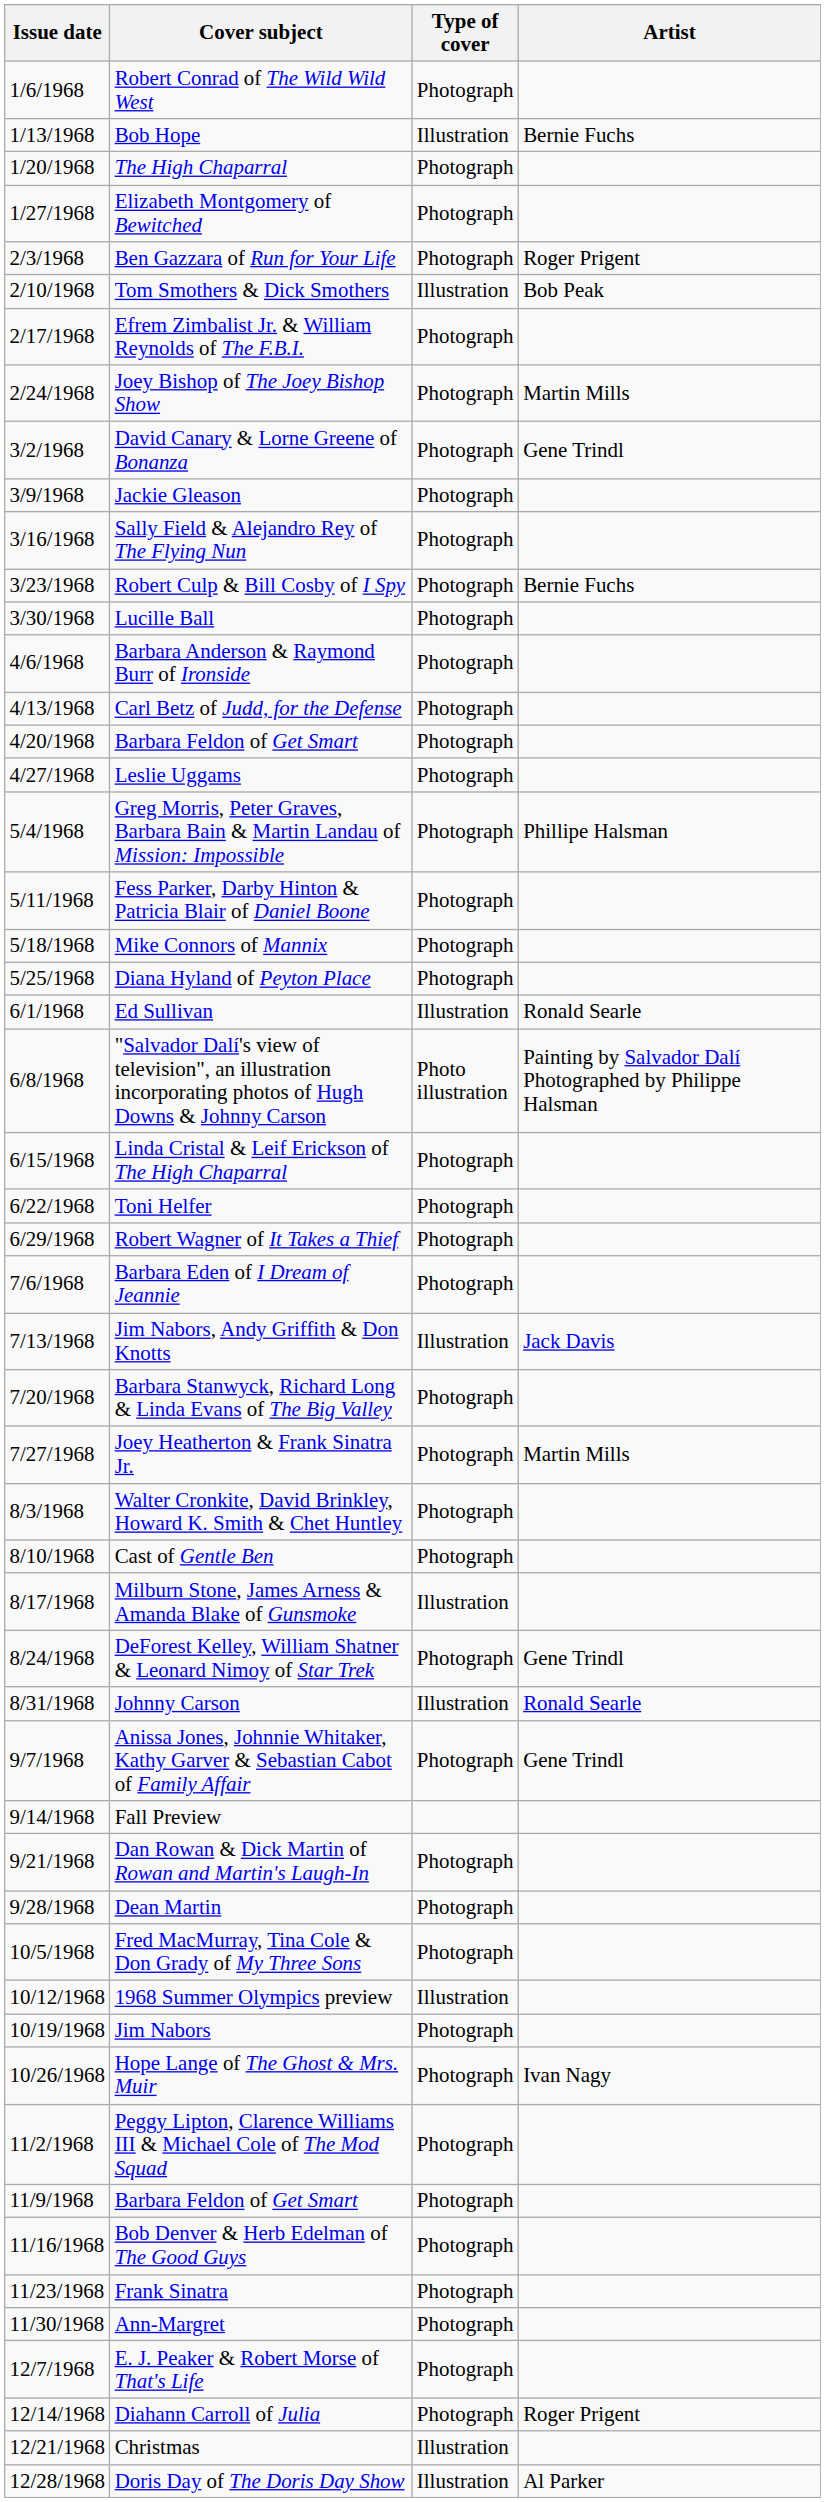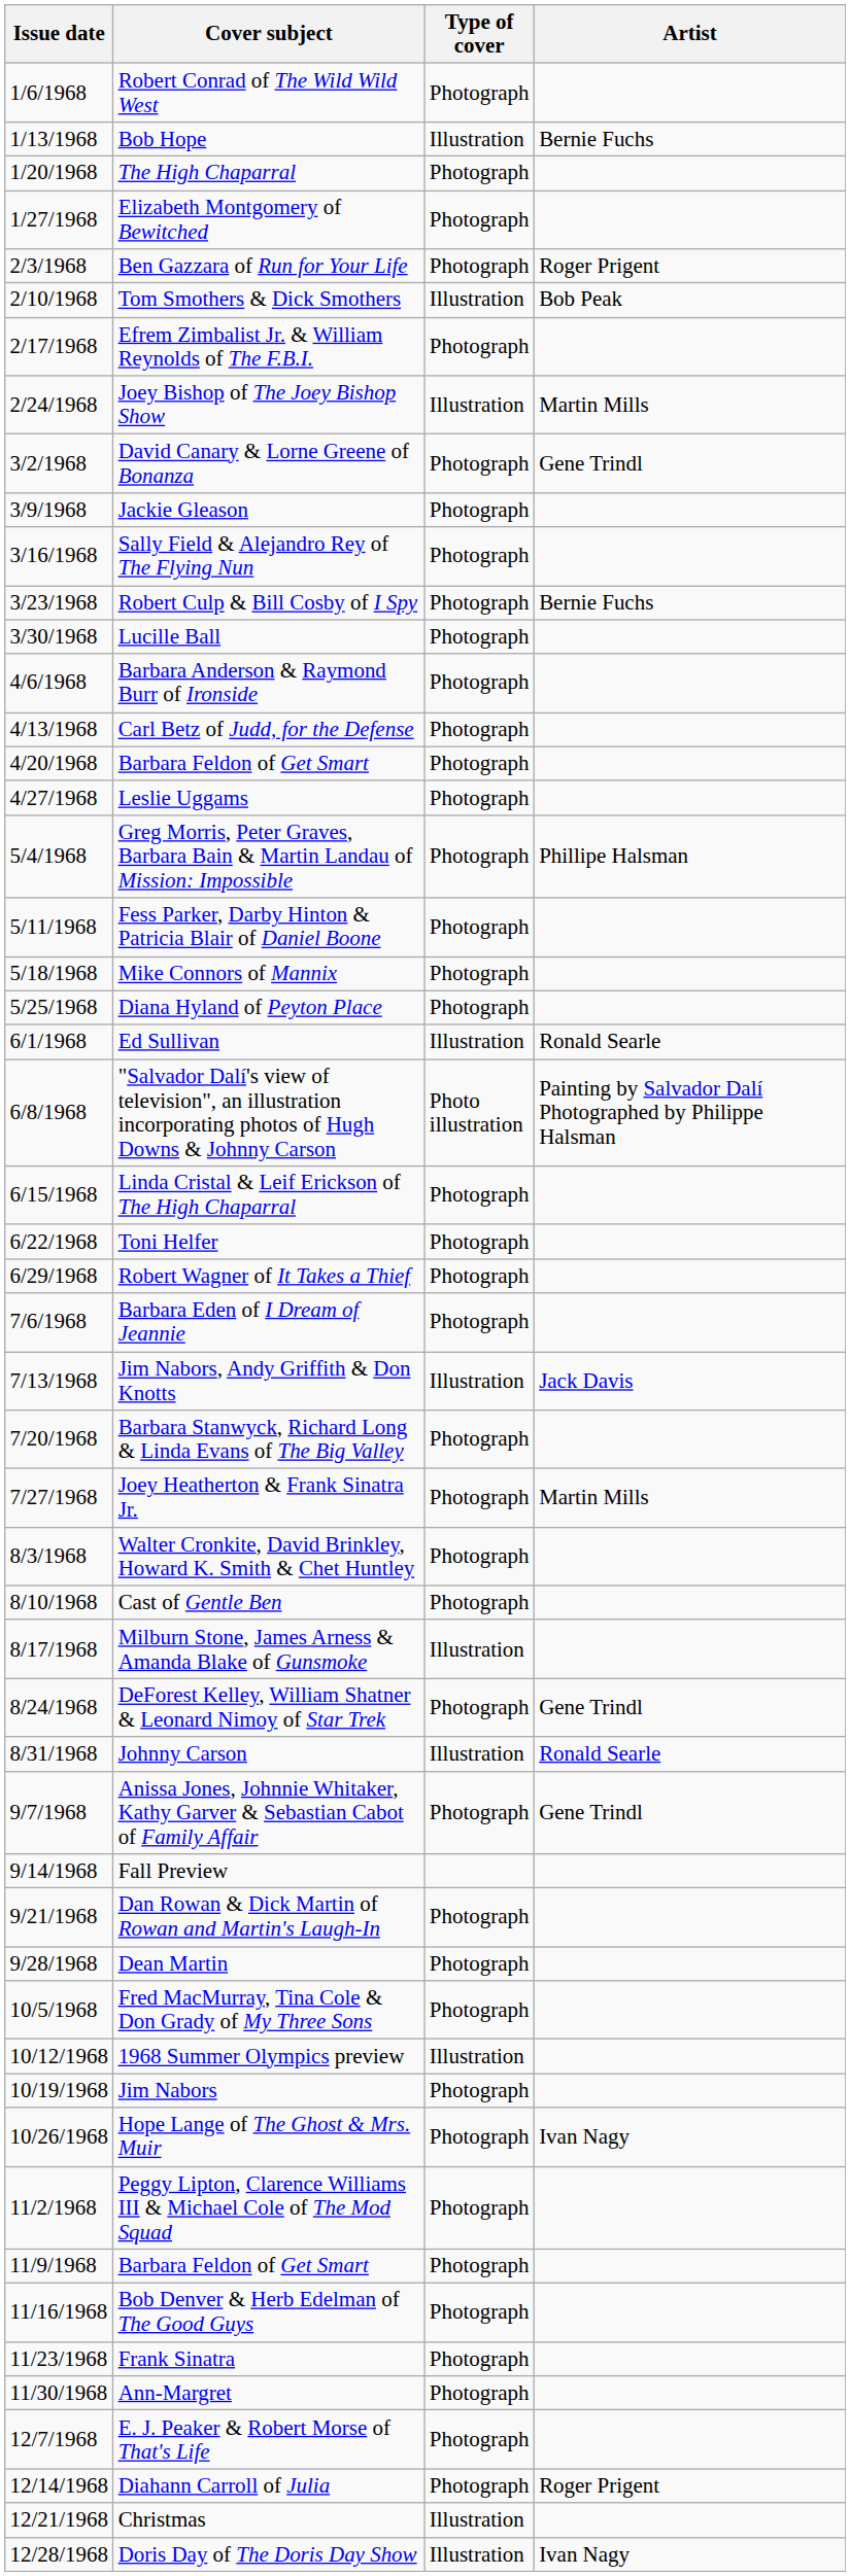 <table class="wikitable sortable" width=100% style="font-size:100%;">
 <tr>
 <th width=9%>Issue date</th>
 <th width=39%>Cover subject</th>
 <th width=13%>Type of cover</th>
 <th width=39%>Artist</th>
 </tr>
 <tr>
 <td>1/6/1968</td>
 <td><a href='#'>Robert Conrad</a> of <em><a href='#'>The Wild Wild West</a></em></td>
 <td>Photograph</td>
 <td></td>
 </tr>
 <tr>
 <td>1/13/1968</td>
 <td><a href='#'>Bob Hope</a></td>
 <td>Illustration</td>
 <td>Bernie Fuchs</td>
 </tr>
 <tr>
 <td>1/20/1968</td>
 <td><em><a href='#'>The High Chaparral</a></em></td>
 <td>Photograph</td>
 <td></td>
 </tr>
 <tr>
 <td>1/27/1968</td>
 <td><a href='#'>Elizabeth Montgomery</a> of <em><a href='#'>Bewitched</a></em></td>
 <td>Photograph</td>
 <td></td>
 </tr>
 <tr>
 <td>2/3/1968</td>
 <td><a href='#'>Ben Gazzara</a> of <em><a href='#'>Run for Your Life</a></em></td>
 <td>Photograph</td>
 <td>Roger Prigent</td>
 </tr>
 <tr>
 <td>2/10/1968</td>
 <td><a href='#'>Tom Smothers</a> & <a href='#'>Dick Smothers</a></td>
 <td>Illustration</td>
 <td>Bob Peak</td>
 </tr>
 <tr>
 <td>2/17/1968</td>
 <td><a href='#'>Efrem Zimbalist Jr.</a> & <a href='#'>William Reynolds</a> of <em><a href='#'>The F.B.I.</a></em></td>
 <td>Photograph</td>
 <td></td>
 </tr>
 <tr>
 <td>2/24/1968</td>
 <td><a href='#'>Joey Bishop</a> of <em><a href='#'>The Joey Bishop Show</a></em></td>
-<td>Photograph</td>
+<td>Illustration</td>
 <td>Martin Mills</td>
 </tr>
 <tr>
 <td>3/2/1968</td>
 <td><a href='#'>David Canary</a> & <a href='#'>Lorne Greene</a> of <em><a href='#'>Bonanza</a></em></td>
 <td>Photograph</td>
 <td>Gene Trindl</td>
 </tr>
 <tr>
 <td>3/9/1968</td>
 <td><a href='#'>Jackie Gleason</a></td>
 <td>Photograph</td>
 <td></td>
 </tr>
 <tr>
 <td>3/16/1968</td>
 <td><a href='#'>Sally Field</a> & <a href='#'>Alejandro Rey</a> of <em><a href='#'>The Flying Nun</a></em></td>
 <td>Photograph</td>
 <td></td>
 </tr>
 <tr>
 <td>3/23/1968</td>
 <td><a href='#'>Robert Culp</a> & <a href='#'>Bill Cosby</a> of <em><a href='#'>I Spy</a></em></td>
 <td>Photograph</td>
 <td>Bernie Fuchs</td>
 </tr>
 <tr>
 <td>3/30/1968</td>
 <td><a href='#'>Lucille Ball</a></td>
 <td>Photograph</td>
 <td></td>
 </tr>
 <tr>
 <td>4/6/1968</td>
 <td><a href='#'>Barbara Anderson</a> & <a href='#'>Raymond Burr</a> of <em><a href='#'>Ironside</a></em></td>
 <td>Photograph</td>
 <td></td>
 </tr>
 <tr>
 <td>4/13/1968</td>
 <td><a href='#'>Carl Betz</a> of <em><a href='#'>Judd, for the Defense</a></em></td>
 <td>Photograph</td>
 <td></td>
 </tr>
 <tr>
 <td>4/20/1968</td>
 <td><a href='#'>Barbara Feldon</a> of <em><a href='#'>Get Smart</a></em></td>
 <td>Photograph</td>
 <td></td>
 </tr>
 <tr>
 <td>4/27/1968</td>
 <td><a href='#'>Leslie Uggams</a></td>
 <td>Photograph</td>
 <td></td>
 </tr>
 <tr>
 <td>5/4/1968</td>
 <td><a href='#'>Greg Morris</a>, <a href='#'>Peter Graves</a>, <a href='#'>Barbara Bain</a> & <a href='#'>Martin Landau</a> of <em><a href='#'>Mission: Impossible</a></em></td>
 <td>Photograph</td>
 <td>Phillipe Halsman</td>
 </tr>
 <tr>
 <td>5/11/1968</td>
 <td><a href='#'>Fess Parker</a>, <a href='#'>Darby Hinton</a> & <a href='#'>Patricia Blair</a> of <em><a href='#'>Daniel Boone</a></em></td>
 <td>Photograph</td>
 <td></td>
 </tr>
 <tr>
 <td>5/18/1968</td>
 <td><a href='#'>Mike Connors</a> of <em><a href='#'>Mannix</a></em></td>
 <td>Photograph</td>
 <td></td>
 </tr>
 <tr>
 <td>5/25/1968</td>
 <td><a href='#'>Diana Hyland</a> of <em><a href='#'>Peyton Place</a></em></td>
 <td>Photograph</td>
 <td></td>
 </tr>
 <tr>
 <td>6/1/1968</td>
 <td><a href='#'>Ed Sullivan</a></td>
 <td>Illustration</td>
 <td>Ronald Searle</td>
 </tr>
 <tr>
 <td>6/8/1968</td>
 <td>"<a href='#'>Salvador Dalí</a>'s view of television", an illustration incorporating photos of <a href='#'>Hugh Downs</a> & <a href='#'>Johnny Carson</a></td>
 <td>Photo illustration</td>
 <td>Painting by <a href='#'>Salvador Dalí</a><br>Photographed by Philippe Halsman</td>
 </tr>
 <tr>
 <td>6/15/1968</td>
 <td><a href='#'>Linda Cristal</a> & <a href='#'>Leif Erickson</a> of <em><a href='#'>The High Chaparral</a></em></td>
 <td>Photograph</td>
 <td></td>
 </tr>
 <tr>
 <td>6/22/1968</td>
 <td><a href='#'>Toni Helfer</a></td>
 <td>Photograph</td>
 <td></td>
 </tr>
 <tr>
 <td>6/29/1968</td>
 <td><a href='#'>Robert Wagner</a> of <em><a href='#'>It Takes a Thief</a></em></td>
 <td>Photograph</td>
 <td></td>
 </tr>
 <tr>
 <td>7/6/1968</td>
 <td><a href='#'>Barbara Eden</a> of <em><a href='#'>I Dream of Jeannie</a></em></td>
 <td>Photograph</td>
 <td></td>
 </tr>
 <tr>
 <td>7/13/1968</td>
 <td><a href='#'>Jim Nabors</a>, <a href='#'>Andy Griffith</a> & <a href='#'>Don Knotts</a></td>
 <td>Illustration</td>
 <td><a href='#'>Jack Davis</a></td>
 </tr>
 <tr>
 <td>7/20/1968</td>
 <td><a href='#'>Barbara Stanwyck</a>, <a href='#'>Richard Long</a> & <a href='#'>Linda Evans</a> of <em><a href='#'>The Big Valley</a></em></td>
 <td>Photograph</td>
 <td></td>
 </tr>
 <tr>
 <td>7/27/1968</td>
 <td><a href='#'>Joey Heatherton</a> & <a href='#'>Frank Sinatra Jr.</a></td>
 <td>Photograph</td>
 <td>Martin Mills</td>
 </tr>
 <tr>
 <td>8/3/1968</td>
 <td><a href='#'>Walter Cronkite</a>, <a href='#'>David Brinkley</a>, <a href='#'>Howard K. Smith</a> & <a href='#'>Chet Huntley</a></td>
 <td>Photograph</td>
 <td></td>
 </tr>
 <tr>
 <td>8/10/1968</td>
 <td>Cast of <em><a href='#'>Gentle Ben</a></em></td>
 <td>Photograph</td>
 <td></td>
 </tr>
 <tr>
 <td>8/17/1968</td>
 <td><a href='#'>Milburn Stone</a>, <a href='#'>James Arness</a> & <a href='#'>Amanda Blake</a> of <em><a href='#'>Gunsmoke</a></em></td>
 <td>Illustration</td>
 <td></td>
 </tr>
 <tr>
 <td>8/24/1968</td>
 <td><a href='#'>DeForest Kelley</a>, <a href='#'>William Shatner</a> & <a href='#'>Leonard Nimoy</a> of <em><a href='#'>Star Trek</a></em></td>
 <td>Photograph</td>
 <td>Gene Trindl</td>
 </tr>
 <tr>
 <td>8/31/1968</td>
 <td><a href='#'>Johnny Carson</a></td>
 <td>Illustration</td>
 <td><a href='#'>Ronald Searle</a></td>
 </tr>
 <tr>
 <td>9/7/1968</td>
 <td><a href='#'>Anissa Jones</a>, <a href='#'>Johnnie Whitaker</a>, <a href='#'>Kathy Garver</a> & <a href='#'>Sebastian Cabot</a> of <em><a href='#'>Family Affair</a></em></td>
 <td>Photograph</td>
 <td>Gene Trindl</td>
 </tr>
 <tr>
 <td>9/14/1968</td>
 <td>Fall Preview</td>
 <td></td>
 <td></td>
 </tr>
 <tr>
 <td>9/21/1968</td>
 <td><a href='#'>Dan Rowan</a> & <a href='#'>Dick Martin</a> of <em><a href='#'>Rowan and Martin's Laugh-In</a></em></td>
 <td>Photograph</td>
 <td></td>
 </tr>
 <tr>
 <td>9/28/1968</td>
 <td><a href='#'>Dean Martin</a></td>
 <td>Photograph</td>
 <td></td>
 </tr>
 <tr>
 <td>10/5/1968</td>
 <td><a href='#'>Fred MacMurray</a>, <a href='#'>Tina Cole</a> & <a href='#'>Don Grady</a> of <em><a href='#'>My Three Sons</a></em></td>
 <td>Photograph</td>
 <td></td>
 </tr>
 <tr>
 <td>10/12/1968</td>
 <td><a href='#'>1968 Summer Olympics</a> preview</td>
 <td>Illustration</td>
 <td></td>
 </tr>
 <tr>
 <td>10/19/1968</td>
 <td><a href='#'>Jim Nabors</a></td>
 <td>Photograph</td>
 <td></td>
 </tr>
 <tr>
 <td>10/26/1968</td>
 <td><a href='#'>Hope Lange</a> of <em><a href='#'>The Ghost & Mrs. Muir</a></em></td>
 <td>Photograph</td>
 <td>Ivan Nagy</td>
 </tr>
 <tr>
 <td>11/2/1968</td>
 <td><a href='#'>Peggy Lipton</a>, <a href='#'>Clarence Williams III</a> & <a href='#'>Michael Cole</a> of <em><a href='#'>The Mod Squad</a></em></td>
 <td>Photograph</td>
 <td></td>
 </tr>
 <tr>
 <td>11/9/1968</td>
 <td><a href='#'>Barbara Feldon</a> of <em><a href='#'>Get Smart</a></em></td>
 <td>Photograph</td>
 <td></td>
 </tr>
 <tr>
 <td>11/16/1968</td>
 <td><a href='#'>Bob Denver</a> & <a href='#'>Herb Edelman</a> of <em><a href='#'>The Good Guys</a></em></td>
 <td>Photograph</td>
 <td></td>
 </tr>
 <tr>
 <td>11/23/1968</td>
 <td><a href='#'>Frank Sinatra</a></td>
 <td>Photograph</td>
 <td></td>
 </tr>
 <tr>
 <td>11/30/1968</td>
 <td><a href='#'>Ann-Margret</a></td>
 <td>Photograph</td>
 <td></td>
 </tr>
 <tr>
 <td>12/7/1968</td>
 <td><a href='#'>E. J. Peaker</a> & <a href='#'>Robert Morse</a> of <em><a href='#'>That's Life</a></em></td>
 <td>Photograph</td>
 <td></td>
 </tr>
 <tr>
 <td>12/14/1968</td>
 <td><a href='#'>Diahann Carroll</a> of <em><a href='#'>Julia</a></em></td>
 <td>Photograph</td>
 <td>Roger Prigent</td>
 </tr>
 <tr>
 <td>12/21/1968</td>
 <td>Christmas</td>
 <td>Illustration</td>
 <td></td>
 </tr>
 <tr>
 <td>12/28/1968</td>
 <td><a href='#'>Doris Day</a> of <em><a href='#'>The Doris Day Show</a></em></td>
 <td>Illustration</td>
-<td>Al Parker</td>
+<td>Ivan Nagy</td>
 </tr>
 </table>
